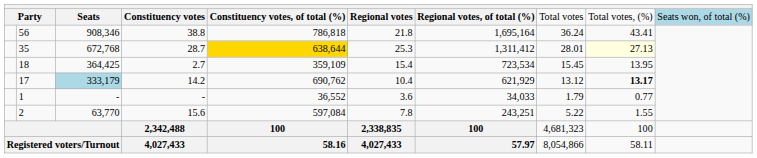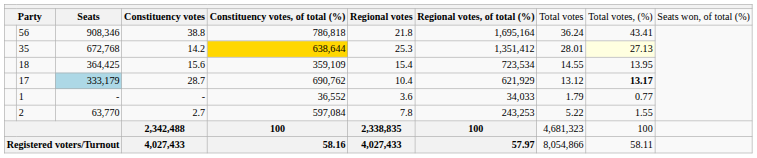 <table class="wikitable" style="text-align:right;">
 <tr>
 <th colspan="10"></th>
 </tr>
 <tr>
 <th colspan="2" rowspan="1">Party</th>
 <th>Seats</th>
 <th>Constituency votes</th>
 <th>Constituency votes, of total (%)</th>
 <th>Regional votes</th>
 <th>Regional votes, of total (%)</th>
 <td>Total votes</td>
 <td>Total votes, (%)</td>
-<td style="background: lightblue;">Seats won, of total (%)</td>
+<td>Seats won, of total (%)</td>
 </tr>
 <tr>
 <td></td>
 <td rowspan="1" style="text-align: left;" scope="row">56</td>
 <td>908,346</td>
 <td>38.8</td>
 <td>786,818</td>
 <td>21.8</td>
 <td>1,695,164</td>
 <td>36.24</td>
 <td>43.41</td>
 </tr>
 <tr>
 <td></td>
 <td rowspan="1" style="text-align: left;" scope="row">35</td>
 <td>672,768</td>
-<td>28.7</td>
+<td>14.2</td>
 <td style="background: gold;">638,644</td>
 <td>25.3</td>
-<td>1,311,412</td>
+<td>1,351,412</td>
 <td>28.01</td>
 <td style="background: lightyellow;">27.13</td>
 </tr>
 <tr>
 <td></td>
 <td rowspan="1" style="text-align: left;" scope="row">18</td>
 <td>364,425</td>
-<td>2.7</td>
+<td>15.6</td>
 <td>359,109</td>
 <td>15.4</td>
 <td>723,534</td>
-<td>15.45</td>
+<td>14.55</td>
 <td>13.95</td>
 </tr>
 <tr>
 <td></td>
 <td rowspan="1" style="text-align: left;" scope="row">17</td>
 <td style="background: lightblue;">333,179</td>
-<td>14.2</td>
+<td>28.7</td>
 <td>690,762</td>
 <td>10.4</td>
 <td>621,929</td>
 <td>13.12</td>
 <td><strong>13.17</strong></td>
 </tr>
 <tr>
 <td></td>
 <td rowspan="1" style="text-align: left;" scope="row">1</td>
 <td>-</td>
 <td>-</td>
 <td>36,552</td>
 <td>3.6</td>
 <td>34,033</td>
 <td>1.79</td>
 <td>0.77</td>
 </tr>
 <tr>
 <td></td>
 <td style="text-align: left;" scope="row">2</td>
 <td>63,770</td>
-<td>15.6</td>
+<td>2.7</td>
 <td>597,084</td>
 <td>7.8</td>
-<td>243,251</td>
+<td>243,253</td>
 <td>5.22</td>
 <td>1.55</td>
 </tr>
 <tr class="unsorted">
 <th colspan="3" style="text-align:right;"></th>
 <th>2,342,488</th>
 <th>100</th>
 <th>2,338,835</th>
 <th>100</th>
 <td>4,681,323</td>
 <td>100</td>
 <td></td>
 </tr>
 <tr class="unsorted">
 <th colspan="3" style="text-align:right;">Registered voters/Turnout</th>
 <th>4,027,433</th>
 <th style="text-align:right;">58.16</th>
 <th>4,027,433</th>
 <th style="text-align:right;">57.97</th>
 <td>8,054,866</td>
 <td style="text-align:right;">58.11</td>
 <td></td>
 </tr>
 </table>
